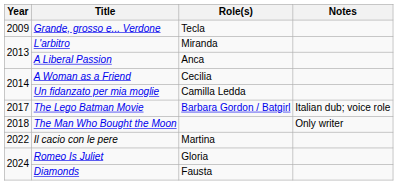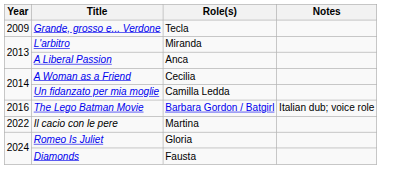 <table class="wikitable plainrowheaders sortable">
 <tr>
 <th scope="col">Year</th>
 <th scope="col">Title</th>
 <th scope="col">Role(s)</th>
 <th scope="col" class="unsortable">Notes</th>
 </tr>
 <tr>
 <td>2009</td>
 <td><em><a href='#'>Grande, grosso e... Verdone</a></em></td>
 <td>Tecla</td>
 <td></td>
 </tr>
 <tr>
 <td rowspan=2>2013</td>
 <td><em><a href='#'>L'arbitro</a></em></td>
 <td>Miranda</td>
 <td></td>
 </tr>
 <tr>
 <td><em><a href='#'>A Liberal Passion</a></em></td>
 <td>Anca</td>
 <td></td>
 </tr>
 <tr>
 <td rowspan=2>2014</td>
 <td><em><a href='#'>A Woman as a Friend</a></em></td>
 <td>Cecilia</td>
 <td></td>
 </tr>
 <tr>
 <td><em><a href='#'>Un fidanzato per mia moglie</a></em></td>
 <td>Camilla Ledda</td>
 <td></td>
 </tr>
 <tr>
-<td>2017</td>
+<td>2016</td>
 <td><em><a href='#'>The Lego Batman Movie</a></em></td>
 <td><a href='#'>Barbara Gordon / Batgirl</a></td>
 <td>Italian dub; voice role</td>
-</tr>
-<tr>
-<td>2018</td>
-<td><em><a href='#'>The Man Who Bought the Moon</a></em></td>
-<td></td>
-<td>Only writer</td>
 </tr>
 <tr>
 <td>2022</td>
 <td><em>Il cacio con le pere</em></td>
 <td>Martina</td>
 <td></td>
 </tr>
 <tr>
 <td rowspan=2>2024</td>
 <td><em><a href='#'>Romeo Is Juliet</a></em></td>
 <td>Gloria</td>
 <td></td>
 </tr>
 <tr>
 <td><em><a href='#'>Diamonds</a></em></td>
 <td>Fausta</td>
 <td></td>
 </tr>
 </table>
